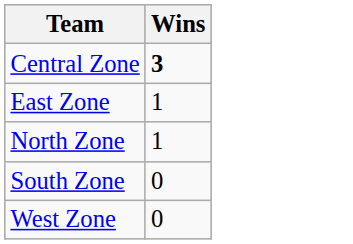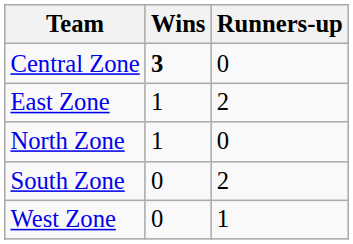 <table class="wikitable sortable">
 <tr>
 <th>Team</th>
 <th>Wins</th>
+<th>Runners-up</th>
 </tr>
 <tr>
 <td><a href='#'>Central Zone</a></td>
 <td><strong>3</strong></td>
+<td>0</td>
 </tr>
 <tr>
 <td><a href='#'>East Zone</a></td>
 <td>1</td>
+<td>2</td>
 </tr>
 <tr>
 <td><a href='#'>North Zone</a></td>
 <td>1</td>
+<td>0</td>
 </tr>
 <tr>
 <td><a href='#'>South Zone</a></td>
 <td>0</td>
+<td>2</td>
 </tr>
 <tr>
 <td><a href='#'>West Zone</a></td>
 <td>0</td>
+<td>1</td>
 </tr>
 </table>
